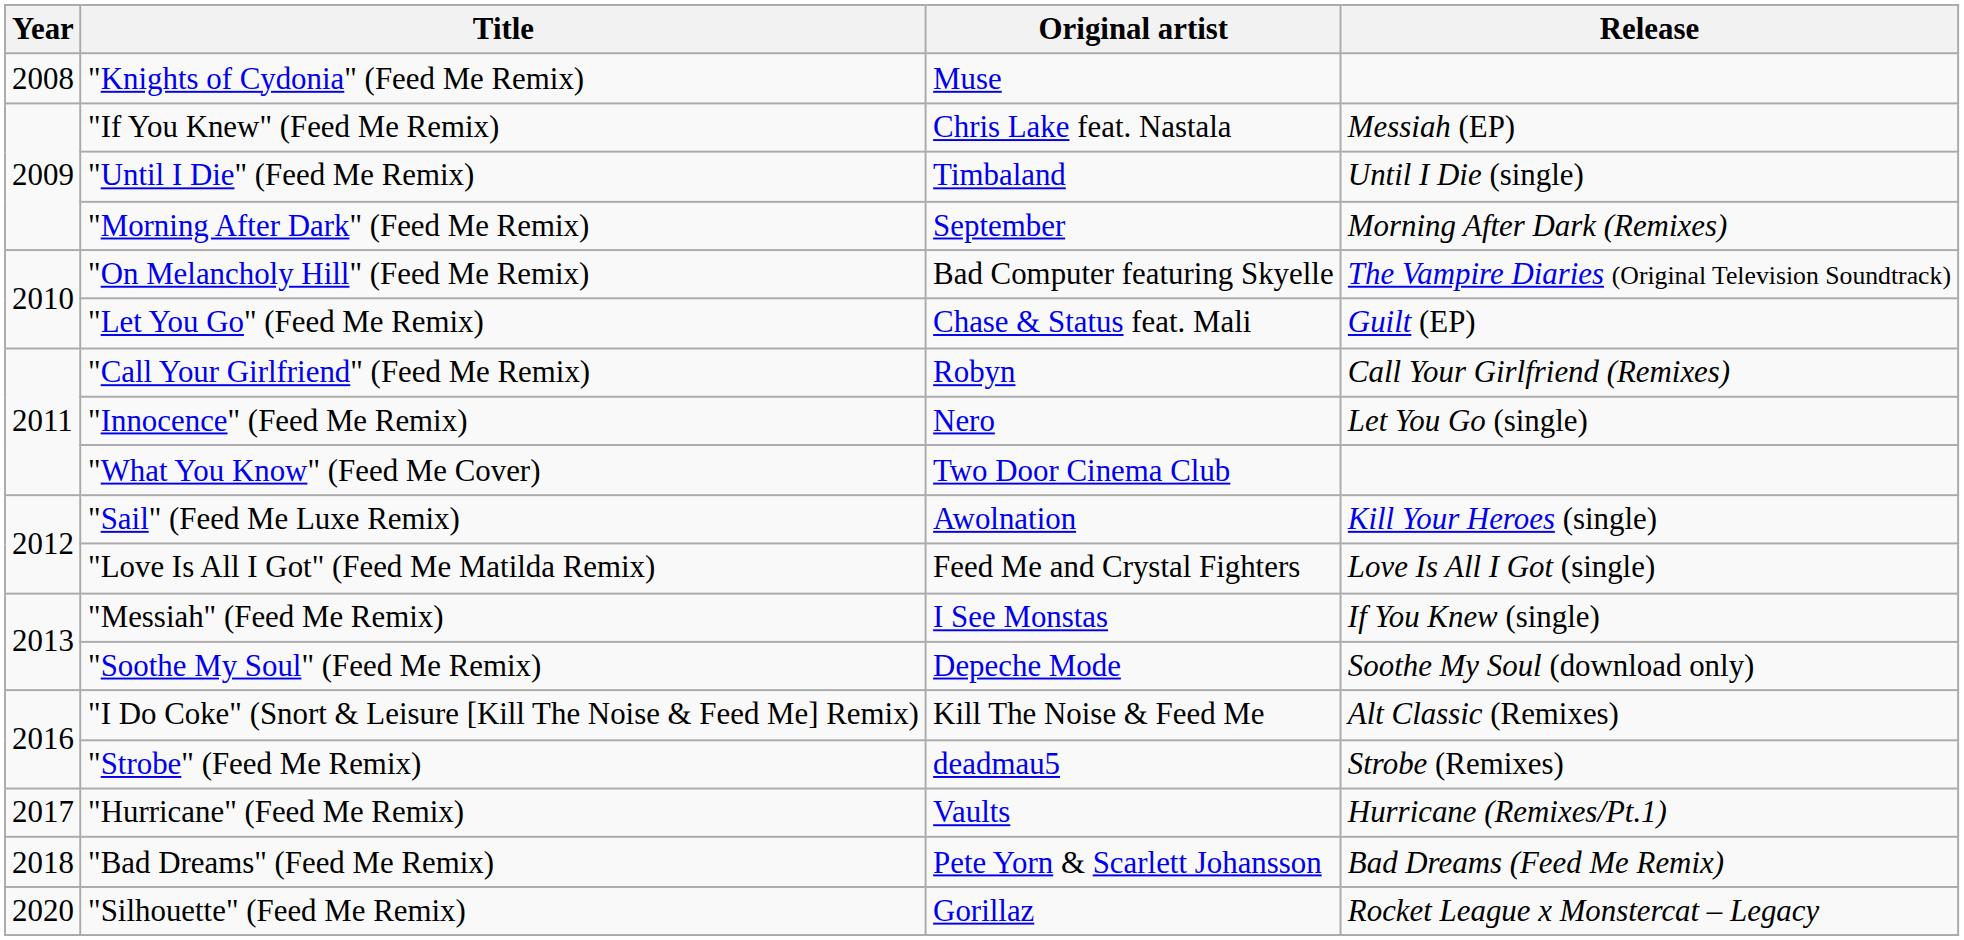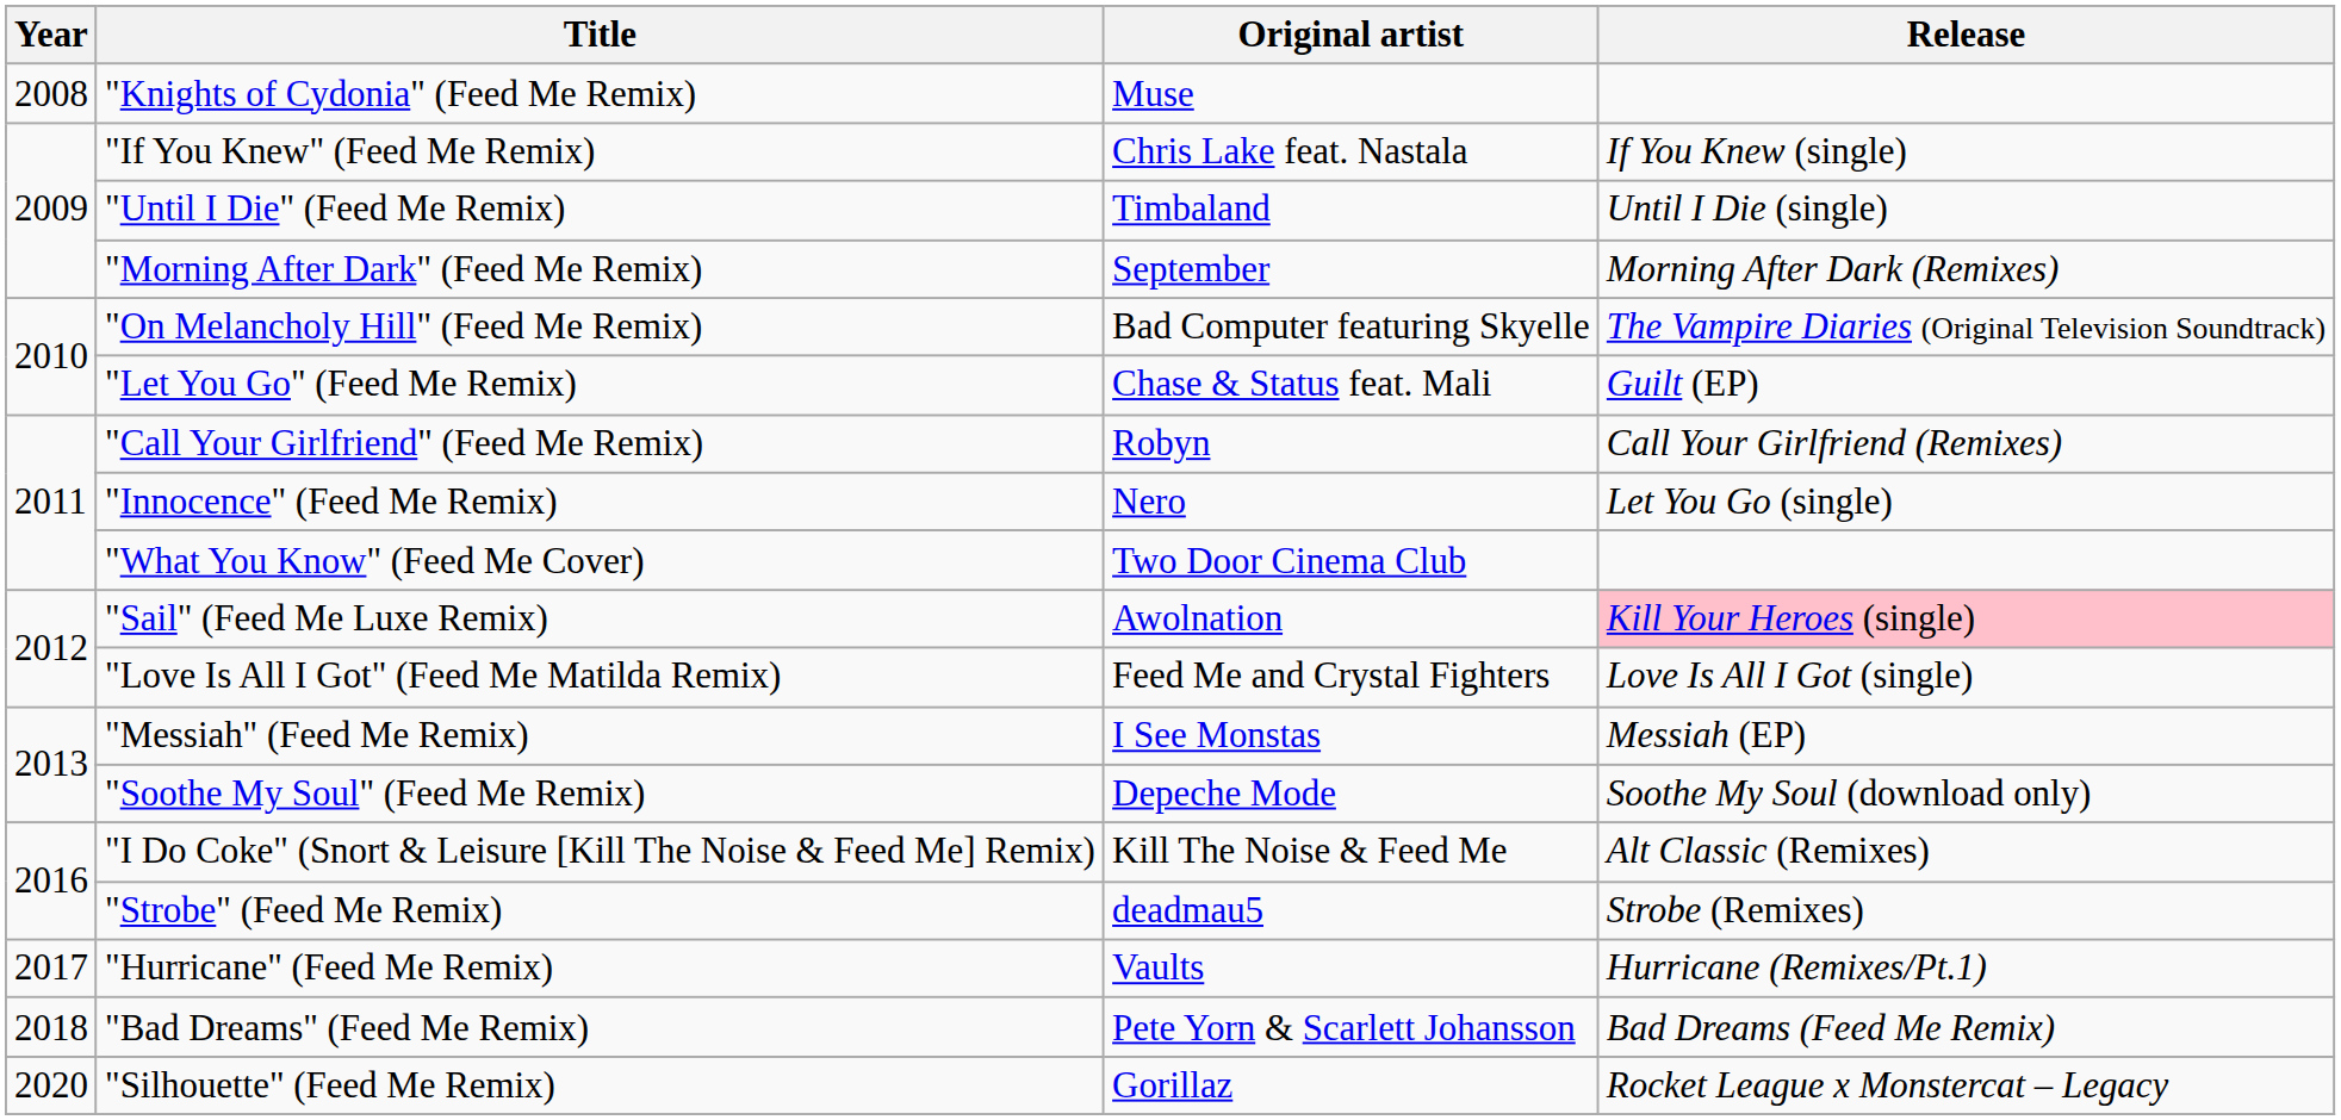 <table class="wikitable">
 <tr>
 <th>Year</th>
 <th>Title</th>
 <th>Original artist</th>
 <th>Release</th>
 </tr>
 <tr>
 <td>2008</td>
 <td>"<a href='#'>Knights of Cydonia</a>" (Feed Me Remix)</td>
 <td><a href='#'>Muse</a></td>
 <td></td>
 </tr>
 <tr>
 <td rowspan="3">2009</td>
 <td>"If You Knew" (Feed Me Remix)</td>
 <td><a href='#'>Chris Lake</a> feat. Nastala</td>
-<td><em>Messiah</em> (EP)</td>
+<td><em>If You Knew</em> (single)</td>
 </tr>
 <tr>
 <td>"<a href='#'>Until I Die</a>" (Feed Me Remix)</td>
 <td><a href='#'>Timbaland</a></td>
 <td><em>Until I Die</em> (single)</td>
 </tr>
 <tr>
 <td>"<a href='#'>Morning After Dark</a>" (Feed Me Remix)</td>
 <td><a href='#'>September</a></td>
 <td><em>Morning After Dark (Remixes)</em></td>
 </tr>
 <tr>
 <td rowspan="2">2010</td>
 <td>"<a href='#'>On Melancholy Hill</a>" (Feed Me Remix)</td>
 <td>Bad Computer featuring Skyelle</td>
 <td><em><a href='#'>The Vampire Diaries</a></em> <small>(Original Television Soundtrack)</small></td>
 </tr>
 <tr>
 <td>"<a href='#'>Let You Go</a>" (Feed Me Remix)</td>
 <td><a href='#'>Chase & Status</a> feat. Mali</td>
 <td><em><a href='#'>Guilt</a></em> (EP)</td>
 </tr>
 <tr>
 <td rowspan="3">2011</td>
 <td>"<a href='#'>Call Your Girlfriend</a>" (Feed Me Remix)</td>
 <td><a href='#'>Robyn</a></td>
 <td><em>Call Your Girlfriend (Remixes)</em></td>
 </tr>
 <tr>
 <td>"<a href='#'>Innocence</a>" (Feed Me Remix)</td>
 <td><a href='#'>Nero</a></td>
 <td><em>Let You Go</em> (single)</td>
 </tr>
 <tr>
 <td>"<a href='#'>What You Know</a>" (Feed Me Cover)</td>
 <td><a href='#'>Two Door Cinema Club</a></td>
 <td></td>
 </tr>
 <tr>
 <td rowspan="2">2012</td>
 <td>"<a href='#'>Sail</a>" (Feed Me Luxe Remix)</td>
 <td><a href='#'>Awolnation</a></td>
-<td><em><a href='#'>Kill Your Heroes</a></em> (single)</td>
+<td style="background: pink;"><em><a href='#'>Kill Your Heroes</a></em> (single)</td>
 </tr>
 <tr>
 <td>"Love Is All I Got" (Feed Me Matilda Remix)</td>
 <td>Feed Me and Crystal Fighters</td>
 <td><em>Love Is All I Got</em> (single)</td>
 </tr>
 <tr>
 <td rowspan="2">2013</td>
 <td>"Messiah" (Feed Me Remix)</td>
 <td><a href='#'>I See Monstas</a></td>
-<td><em>If You Knew</em> (single)</td>
+<td><em>Messiah</em> (EP)</td>
 </tr>
 <tr>
 <td>"<a href='#'>Soothe My Soul</a>" (Feed Me Remix)</td>
 <td><a href='#'>Depeche Mode</a></td>
 <td><em>Soothe My Soul</em> (download only)</td>
 </tr>
 <tr>
 <td rowspan="2">2016</td>
 <td>"I Do Coke" (Snort & Leisure [Kill The Noise & Feed Me] Remix)</td>
 <td>Kill The Noise & Feed Me</td>
 <td><em> Alt Classic</em> (Remixes)</td>
 </tr>
 <tr>
 <td>"<a href='#'>Strobe</a>" (Feed Me Remix)</td>
 <td><a href='#'>deadmau5</a></td>
 <td><em>Strobe</em> (Remixes)</td>
 </tr>
 <tr>
 <td>2017</td>
 <td>"Hurricane" (Feed Me Remix)</td>
 <td><a href='#'>Vaults</a></td>
 <td><em>Hurricane (Remixes/Pt.1)</em></td>
 </tr>
 <tr>
 <td>2018</td>
 <td>"Bad Dreams" (Feed Me Remix)</td>
 <td><a href='#'>Pete Yorn</a> & <a href='#'>Scarlett Johansson</a></td>
 <td><em>Bad Dreams (Feed Me Remix)</em></td>
 </tr>
 <tr>
 <td>2020</td>
 <td>"Silhouette" (Feed Me Remix)</td>
 <td><a href='#'>Gorillaz</a></td>
 <td><em>Rocket League x Monstercat – Legacy</em></td>
 </tr>
 <tr>
 </tr>
 </table>
